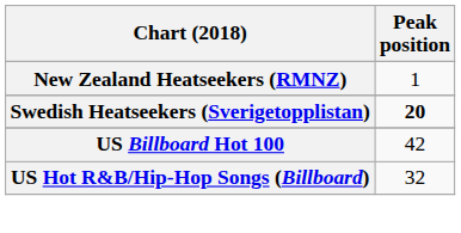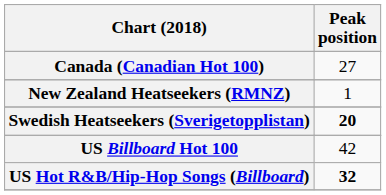 <table class="wikitable sortable plainrowheaders" style="text-align:center">
 <tr>
 <th scope="col">Chart (2018)</th>
 <th scope="col">Peak<br>position</th>
 </tr>
 <tr>
+</tr>
+<tr>
+<th scope="row">Canada (<a href='#'>Canadian Hot 100</a>)</th>
+<td style="text-align:center;">27</td>
 </tr>
 <tr>
 </tr>
 <tr>
 <th scope="row">New Zealand Heatseekers (<a href='#'>RMNZ</a>)</th>
 <td>1</td>
 </tr>
 <tr>
 </tr>
 <tr>
 </tr>
 <tr>
 <th scope="row">Swedish Heatseekers (<a href='#'>Sverigetopplistan</a>)</th>
 <td><strong>20</strong></td>
 </tr>
 <tr>
 </tr>
 <tr>
 </tr>
 <tr>
 <th scope="row">US <a href='#'><em>Billboard</em> Hot 100</a></th>
 <td style="text-align:center;">42</td>
 </tr>
 <tr>
 <th scope="row">US <a href='#'>Hot R&B/Hip-Hop Songs</a> (<em><a href='#'>Billboard</a></em>)</th>
-<td style="text-align:center;">32</td>
+<td style="text-align:center;"><strong>32</strong></td>
 </tr>
 <tr>
 </tr>
 </table>
